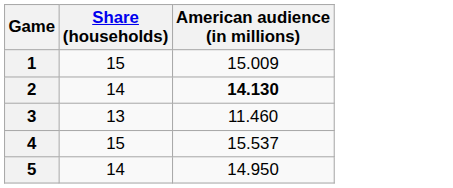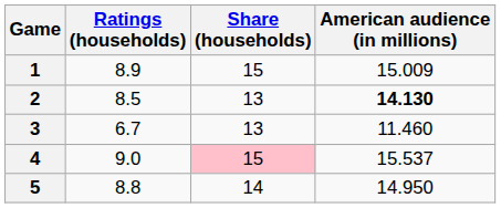 <table class="wikitable" style="text-align:center;" border="1">
 <tr>
 <th>Game</th>
+<th><a href='#'>Ratings</a><br>(households)</th>
 <th><a href='#'>Share</a><br>(households)</th>
 <th>American audience<br>(in millions)</th>
 </tr>
 <tr>
 <th>1</th>
+<td>8.9</td>
 <td>15</td>
 <td>15.009</td>
 </tr>
 <tr>
 <th>2</th>
-<td>14</td>
+<td>8.5</td>
+<td>13</td>
 <td><strong>14.130</strong></td>
 </tr>
 <tr>
 <th>3</th>
+<td>6.7</td>
 <td>13</td>
 <td>11.460</td>
 </tr>
 <tr>
 <th>4</th>
-<td>15</td>
+<td>9.0</td>
+<td style="background: pink;">15</td>
 <td>15.537</td>
 </tr>
 <tr>
 <th>5</th>
+<td>8.8</td>
 <td>14</td>
 <td>14.950</td>
 </tr>
 </table>
